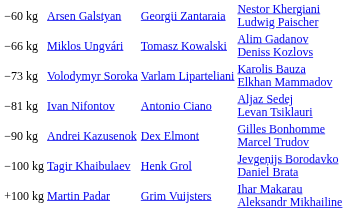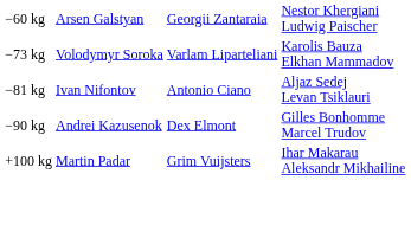 <table>
 <tr>
 <td>−60 kg</td>
 <td> <a href='#'>Arsen Galstyan</a></td>
 <td> <a href='#'>Georgii Zantaraia</a></td>
 <td> <a href='#'>Nestor Khergiani</a><br> <a href='#'>Ludwig Paischer</a></td>
-</tr>
-<tr>
-<td>−66 kg</td>
-<td> <a href='#'>Miklos Ungvári</a></td>
-<td> <a href='#'>Tomasz Kowalski</a></td>
-<td> <a href='#'>Alim Gadanov</a><br> <a href='#'>Deniss Kozlovs</a></td>
 </tr>
 <tr>
 <td>−73 kg</td>
 <td> <a href='#'>Volodymyr Soroka</a></td>
 <td> <a href='#'>Varlam Liparteliani</a></td>
 <td> <a href='#'>Karolis Bauza</a><br> <a href='#'>Elkhan Mammadov</a></td>
 </tr>
 <tr>
 <td>−81 kg</td>
 <td> <a href='#'>Ivan Nifontov</a></td>
 <td> <a href='#'>Antonio Ciano</a></td>
 <td> <a href='#'>Aljaz Sedej</a><br> <a href='#'>Levan Tsiklauri</a></td>
 </tr>
 <tr>
 <td>−90 kg</td>
 <td> <a href='#'>Andrei Kazusenok</a></td>
 <td> <a href='#'>Dex Elmont</a></td>
 <td> <a href='#'>Gilles Bonhomme</a><br> <a href='#'>Marcel Trudov</a></td>
 </tr>
 <tr>
-<td>−100 kg</td>
-<td> <a href='#'>Tagir Khaibulaev</a></td>
-<td> <a href='#'>Henk Grol</a></td>
-<td> <a href='#'>Jevgeņijs Borodavko</a><br> <a href='#'>Daniel Brata</a></td>
-</tr>
-<tr>
 <td>+100 kg</td>
 <td> <a href='#'>Martin Padar</a></td>
 <td> <a href='#'>Grim Vuijsters</a></td>
 <td> <a href='#'>Ihar Makarau</a><br> <a href='#'>Aleksandr Mikhailine</a></td>
 </tr>
 </table>
